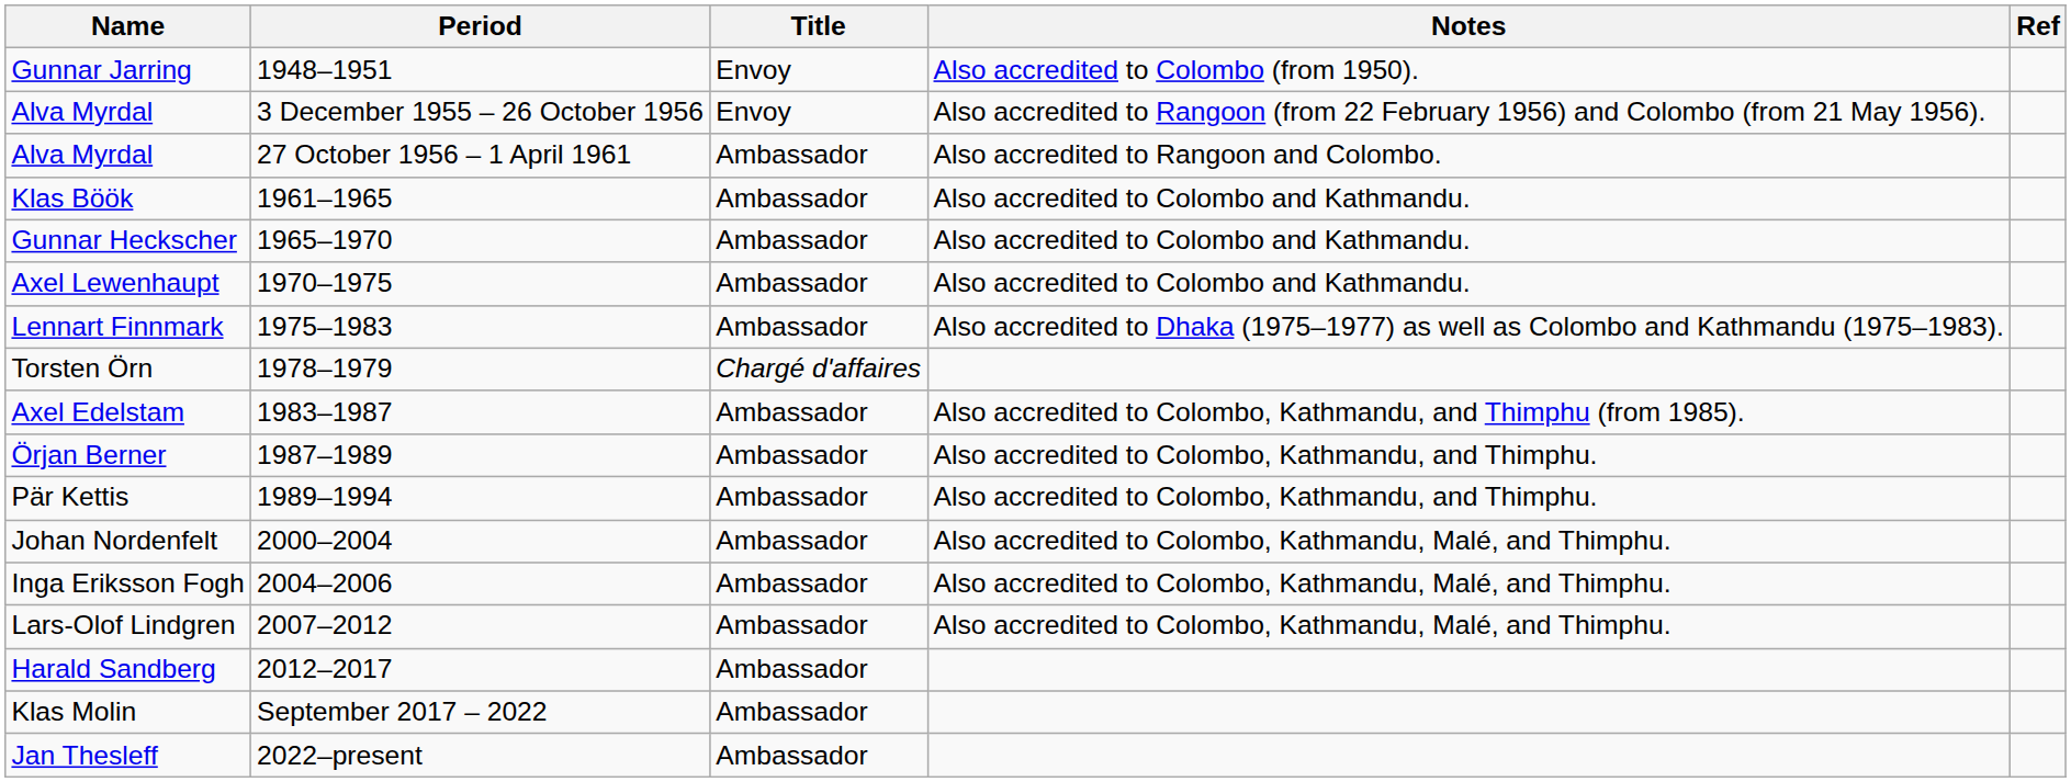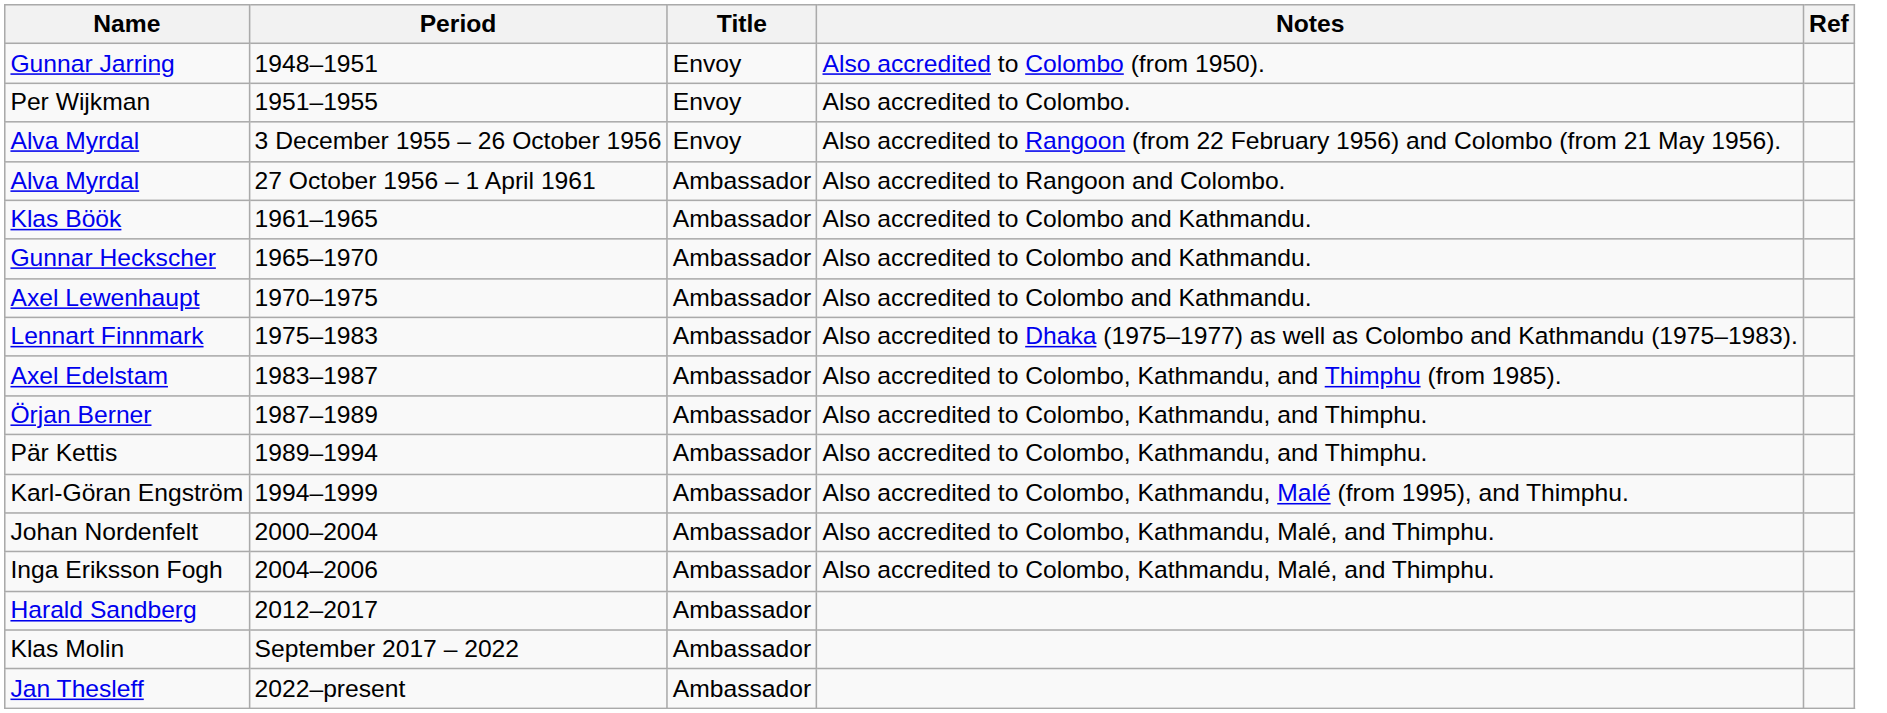 <table class="wikitable">
 <tr>
 <th>Name</th>
 <th>Period</th>
 <th>Title</th>
 <th>Notes</th>
 <th>Ref</th>
 </tr>
 <tr>
 <td><a href='#'>Gunnar Jarring</a></td>
 <td>1948–1951</td>
 <td>Envoy</td>
 <td><a href='#'>Also accredited</a> to <a href='#'>Colombo</a> (from 1950).</td>
+<td></td>
+</tr>
+<tr>
+<td>Per Wijkman</td>
+<td>1951–1955</td>
+<td>Envoy</td>
+<td>Also accredited to Colombo.</td>
 <td></td>
 </tr>
 <tr>
 <td><a href='#'>Alva Myrdal</a></td>
 <td>3 December 1955 – 26 October 1956</td>
 <td>Envoy</td>
 <td>Also accredited to <a href='#'>Rangoon</a> (from 22 February 1956) and Colombo (from 21 May 1956).</td>
 <td></td>
 </tr>
 <tr>
 <td><a href='#'>Alva Myrdal</a></td>
 <td>27 October 1956 – 1 April 1961</td>
 <td>Ambassador</td>
 <td>Also accredited to Rangoon and Colombo.</td>
 <td></td>
 </tr>
 <tr>
 <td><a href='#'>Klas Böök</a></td>
 <td>1961–1965</td>
 <td>Ambassador</td>
 <td>Also accredited to Colombo and Kathmandu.</td>
 <td></td>
 </tr>
 <tr>
 <td><a href='#'>Gunnar Heckscher</a></td>
 <td>1965–1970</td>
 <td>Ambassador</td>
 <td>Also accredited to Colombo and Kathmandu.</td>
 <td></td>
 </tr>
 <tr>
 <td><a href='#'>Axel Lewenhaupt</a></td>
 <td>1970–1975</td>
 <td>Ambassador</td>
 <td>Also accredited to Colombo and Kathmandu.</td>
 <td></td>
 </tr>
 <tr>
 <td><a href='#'>Lennart Finnmark</a></td>
 <td>1975–1983</td>
 <td>Ambassador</td>
 <td>Also accredited to <a href='#'>Dhaka</a> (1975–1977) as well as Colombo and Kathmandu (1975–1983).</td>
 <td></td>
 </tr>
 <tr>
-<td>Torsten Örn</td>
-<td>1978–1979</td>
-<td><em>Chargé d'affaires</em></td>
-<td></td>
-<td></td>
-</tr>
-<tr>
 <td><a href='#'>Axel Edelstam</a></td>
 <td>1983–1987</td>
 <td>Ambassador</td>
 <td>Also accredited to Colombo, Kathmandu, and <a href='#'>Thimphu</a> (from 1985).</td>
 <td></td>
 </tr>
 <tr>
 <td><a href='#'>Örjan Berner</a></td>
 <td>1987–1989</td>
 <td>Ambassador</td>
 <td>Also accredited to Colombo, Kathmandu, and Thimphu.</td>
 <td></td>
 </tr>
 <tr>
 <td>Pär Kettis</td>
 <td>1989–1994</td>
 <td>Ambassador</td>
 <td>Also accredited to Colombo, Kathmandu, and Thimphu.</td>
 <td></td>
 </tr>
 <tr>
+<td>Karl-Göran Engström</td>
+<td>1994–1999</td>
+<td>Ambassador</td>
+<td>Also accredited to Colombo, Kathmandu, <a href='#'>Malé</a> (from 1995), and Thimphu.</td>
+<td></td>
+</tr>
+<tr>
 <td>Johan Nordenfelt</td>
 <td>2000–2004</td>
 <td>Ambassador</td>
 <td>Also accredited to Colombo, Kathmandu, Malé, and Thimphu.</td>
 <td></td>
 </tr>
 <tr>
 <td>Inga Eriksson Fogh</td>
 <td>2004–2006</td>
-<td>Ambassador</td>
-<td>Also accredited to Colombo, Kathmandu, Malé, and Thimphu.</td>
-<td></td>
-</tr>
-<tr>
-<td>Lars-Olof Lindgren</td>
-<td>2007–2012</td>
 <td>Ambassador</td>
 <td>Also accredited to Colombo, Kathmandu, Malé, and Thimphu.</td>
 <td></td>
 </tr>
 <tr>
 <td><a href='#'>Harald Sandberg</a></td>
 <td>2012–2017</td>
 <td>Ambassador</td>
 <td></td>
 <td></td>
 </tr>
 <tr>
 <td>Klas Molin</td>
 <td>September 2017 – 2022</td>
 <td>Ambassador</td>
 <td></td>
 <td></td>
 </tr>
 <tr>
 <td><a href='#'>Jan Thesleff</a></td>
 <td>2022–present</td>
 <td>Ambassador</td>
 <td></td>
 <td></td>
 </tr>
 <tr>
 </tr>
 </table>
